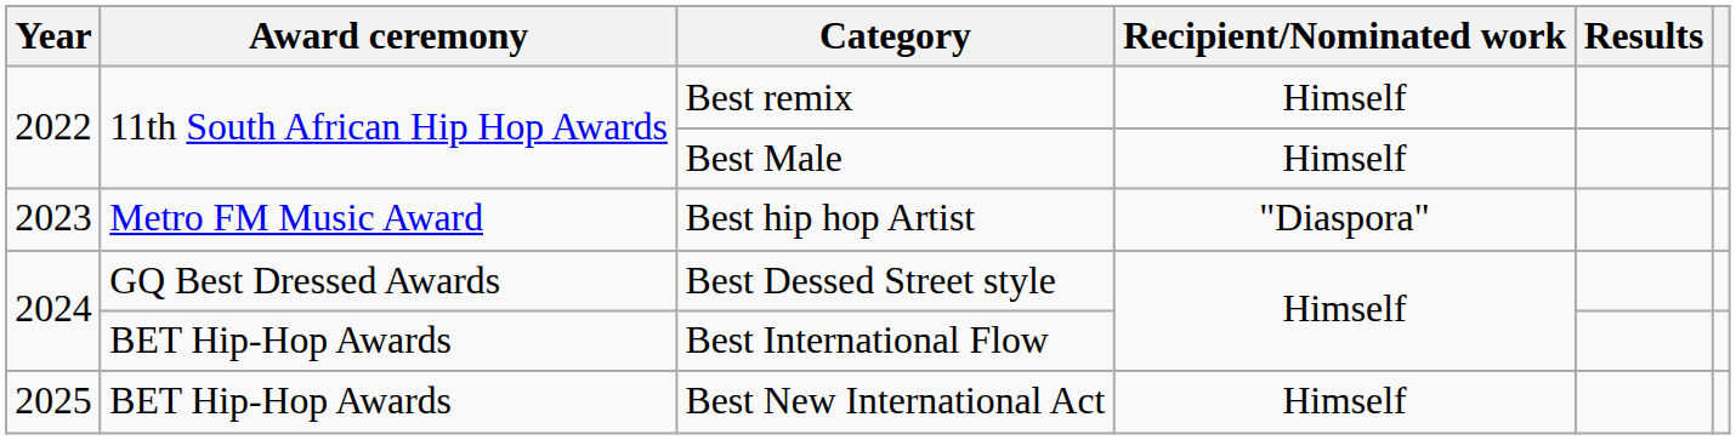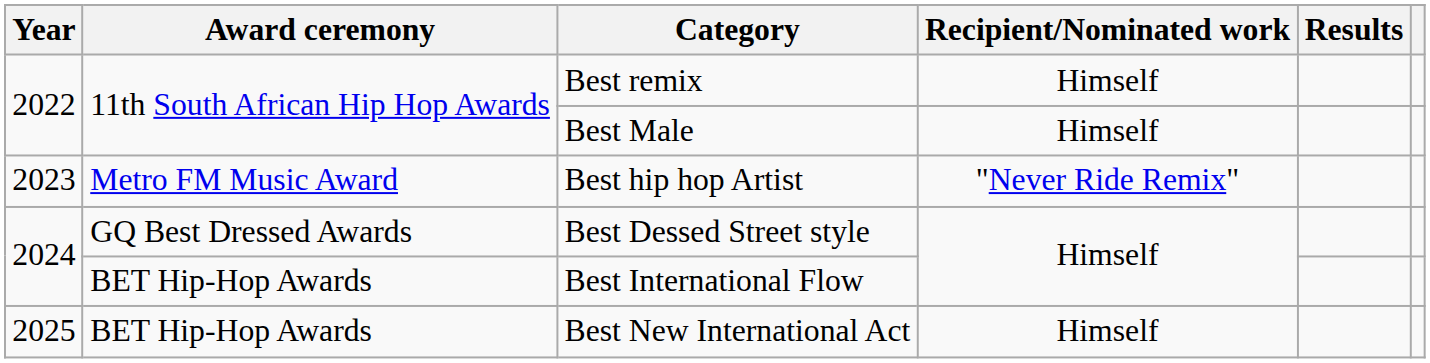 <table class="wikitable">
 <tr>
 <th>Year</th>
 <th>Award ceremony</th>
 <th>Category</th>
 <th>Recipient/Nominated work</th>
 <th>Results</th>
 <th></th>
 </tr>
 <tr>
 <td rowspan="2">2022</td>
 <td rowspan="2">11th <a href='#'>South African Hip Hop Awards</a></td>
 <td>Best remix</td>
 <td Style="text-align:center;">Himself</td>
 <td></td>
 <td></td>
 </tr>
 <tr>
 <td>Best Male</td>
 <td style="text-align:center;">Himself</td>
 <td></td>
 <td></td>
 </tr>
 <tr>
 <td>2023</td>
 <td><a href='#'>Metro FM Music Award</a></td>
 <td>Best hip hop Artist</td>
-<td style="text-align:center;">"Diaspora"</td>
+<td style="text-align:center;">"<a href='#'>Never Ride Remix</a>"</td>
 <td></td>
 <td></td>
 </tr>
 <tr>
 <td rowspan=2>2024</td>
 <td>GQ Best Dressed Awards</td>
 <td>Best Dessed Street style</td>
 <td rowspan="2" style="text-align:center;">Himself</td>
 <td></td>
 <td></td>
 </tr>
 <tr>
 <td>BET Hip-Hop Awards</td>
 <td>Best International Flow</td>
 <td></td>
 <td></td>
 </tr>
 <tr>
 <td>2025</td>
 <td>BET Hip-Hop Awards</td>
 <td>Best New International Act</td>
 <td Style="text-align:center;">Himself</td>
 <td></td>
 <td></td>
 </tr>
 </table>
